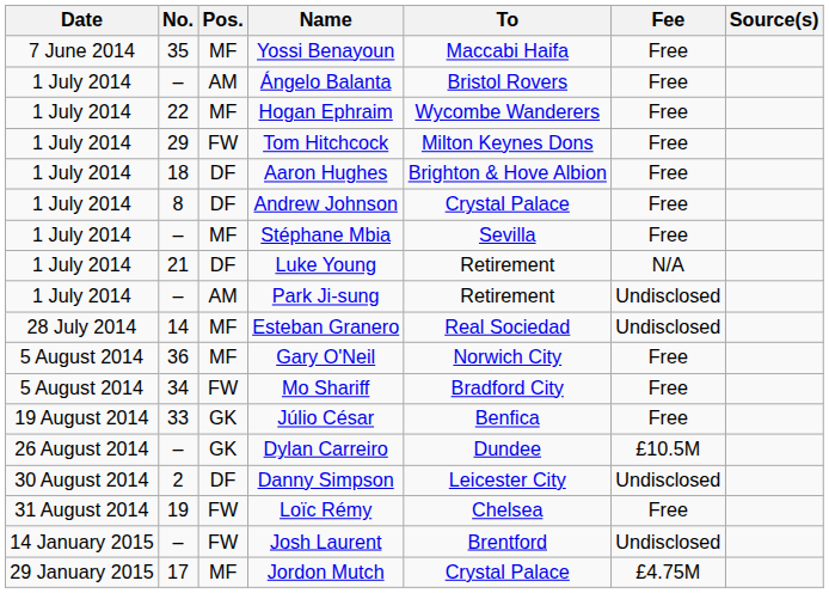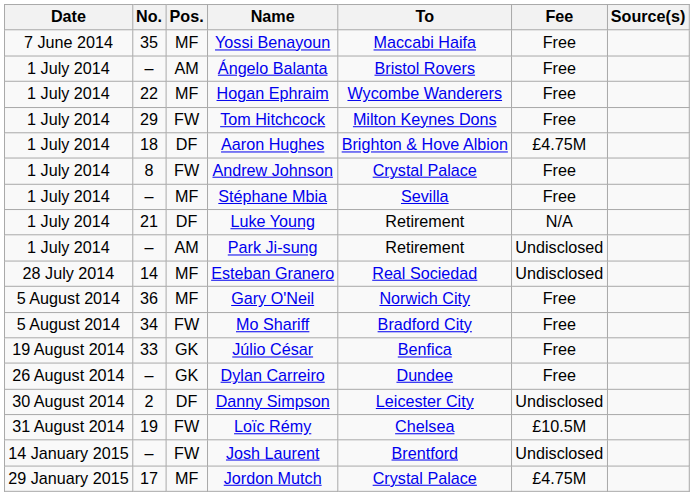 <table class="wikitable" style="text-align:center">
 <tr>
 <th>Date</th>
 <th>No.</th>
 <th>Pos.</th>
 <th>Name</th>
 <th>To</th>
 <th>Fee</th>
 <th>Source(s)</th>
 </tr>
 <tr>
 <td>7 June 2014</td>
 <td>35</td>
 <td>MF</td>
 <td> <a href='#'>Yossi Benayoun</a></td>
 <td> <a href='#'>Maccabi Haifa</a></td>
 <td>Free</td>
 <td></td>
 </tr>
 <tr>
 <td>1 July 2014</td>
 <td>–</td>
 <td>AM</td>
 <td> <a href='#'>Ángelo Balanta</a></td>
 <td> <a href='#'>Bristol Rovers</a></td>
 <td>Free</td>
 <td></td>
 </tr>
 <tr>
 <td>1 July 2014</td>
 <td>22</td>
 <td>MF</td>
 <td> <a href='#'>Hogan Ephraim</a></td>
 <td> <a href='#'>Wycombe Wanderers</a></td>
 <td>Free</td>
 <td></td>
 </tr>
 <tr>
 <td>1 July 2014</td>
 <td>29</td>
 <td>FW</td>
 <td> <a href='#'>Tom Hitchcock</a></td>
 <td> <a href='#'>Milton Keynes Dons</a></td>
 <td>Free</td>
 <td></td>
 </tr>
 <tr>
 <td>1 July 2014</td>
 <td>18</td>
 <td>DF</td>
 <td> <a href='#'>Aaron Hughes</a></td>
 <td> <a href='#'>Brighton & Hove Albion</a></td>
-<td>Free</td>
+<td>£4.75M</td>
 <td></td>
 </tr>
 <tr>
 <td>1 July 2014</td>
 <td>8</td>
-<td>DF</td>
+<td>FW</td>
 <td> <a href='#'>Andrew Johnson</a></td>
 <td> <a href='#'>Crystal Palace</a></td>
 <td>Free</td>
 <td></td>
 </tr>
 <tr>
 <td>1 July 2014</td>
 <td>–</td>
 <td>MF</td>
 <td> <a href='#'>Stéphane Mbia</a></td>
 <td> <a href='#'>Sevilla</a></td>
 <td>Free</td>
 <td></td>
 </tr>
 <tr>
 <td>1 July 2014</td>
 <td>21</td>
 <td>DF</td>
 <td> <a href='#'>Luke Young</a></td>
 <td>Retirement</td>
 <td>N/A</td>
 <td></td>
 </tr>
 <tr>
 <td>1 July 2014</td>
 <td>–</td>
 <td>AM</td>
 <td> <a href='#'>Park Ji-sung</a></td>
 <td>Retirement</td>
 <td>Undisclosed</td>
 <td></td>
 </tr>
 <tr>
 <td>28 July 2014</td>
 <td>14</td>
 <td>MF</td>
 <td> <a href='#'>Esteban Granero</a></td>
 <td> <a href='#'>Real Sociedad</a></td>
 <td>Undisclosed</td>
 <td></td>
 </tr>
 <tr>
 <td>5 August 2014</td>
 <td>36</td>
 <td>MF</td>
 <td> <a href='#'>Gary O'Neil</a></td>
 <td> <a href='#'>Norwich City</a></td>
 <td>Free</td>
 <td></td>
 </tr>
 <tr>
 <td>5 August 2014</td>
 <td>34</td>
 <td>FW</td>
 <td> <a href='#'>Mo Shariff</a></td>
 <td> <a href='#'>Bradford City</a></td>
 <td>Free</td>
 <td></td>
 </tr>
 <tr>
 <td>19 August 2014</td>
 <td>33</td>
 <td>GK</td>
 <td> <a href='#'>Júlio César</a></td>
 <td> <a href='#'>Benfica</a></td>
 <td>Free</td>
 <td></td>
 </tr>
 <tr>
 <td>26 August 2014</td>
 <td>–</td>
 <td>GK</td>
 <td> <a href='#'>Dylan Carreiro</a></td>
 <td> <a href='#'>Dundee</a></td>
-<td>£10.5M</td>
+<td>Free</td>
 <td></td>
 </tr>
 <tr>
 <td>30 August 2014</td>
 <td>2</td>
 <td>DF</td>
 <td> <a href='#'>Danny Simpson</a></td>
 <td> <a href='#'>Leicester City</a></td>
 <td>Undisclosed</td>
 <td></td>
 </tr>
 <tr>
 <td>31 August 2014</td>
 <td>19</td>
 <td>FW</td>
 <td> <a href='#'>Loïc Rémy</a></td>
 <td> <a href='#'>Chelsea</a></td>
-<td>Free</td>
+<td>£10.5M</td>
 <td></td>
 </tr>
 <tr>
 <td>14 January 2015</td>
 <td>–</td>
 <td>FW</td>
 <td> <a href='#'>Josh Laurent</a></td>
 <td> <a href='#'>Brentford</a></td>
 <td>Undisclosed</td>
 <td></td>
 </tr>
 <tr>
 <td>29 January 2015</td>
 <td>17</td>
 <td>MF</td>
 <td> <a href='#'>Jordon Mutch</a></td>
 <td> <a href='#'>Crystal Palace</a></td>
 <td>£4.75M</td>
 <td></td>
 </tr>
 </table>
